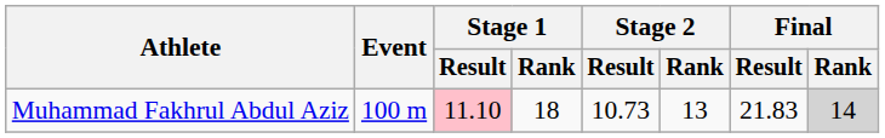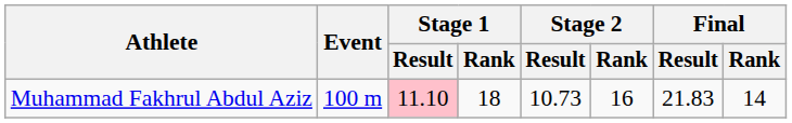 <table class="wikitable" style="font-size:90%">
 <tr>
 <th rowspan=2>Athlete</th>
 <th rowspan=2>Event</th>
 <th colspan=2>Stage 1</th>
 <th colspan=2>Stage 2</th>
 <th colspan=2>Final</th>
 </tr>
 <tr style="font-size:95%">
 <th>Result</th>
 <th>Rank</th>
 <th>Result</th>
 <th>Rank</th>
 <th>Result</th>
 <th>Rank</th>
 </tr>
 <tr align=center>
 <td align=left><a href='#'>Muhammad Fakhrul Abdul Aziz</a></td>
 <td align=left><a href='#'>100 m</a></td>
 <td style="background: pink;">11.10</td>
 <td>18</td>
 <td>10.73</td>
-<td>13</td>
+<td>16</td>
 <td>21.83</td>
-<td style="background: lightgrey;">14</td>
+<td>14</td>
 </tr>
 </table>
